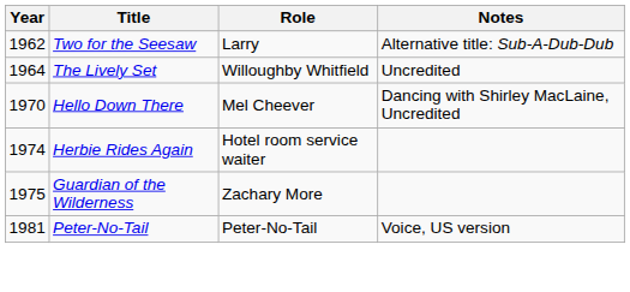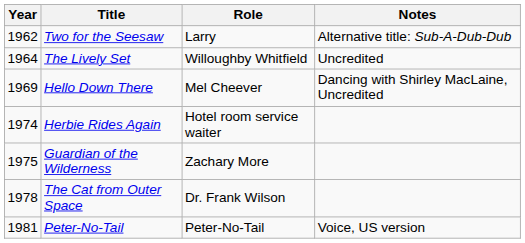 <table class="wikitable sortable">
 <tr>
 <th>Year</th>
 <th>Title</th>
 <th>Role</th>
 <th class="unsortable">Notes</th>
 </tr>
 <tr>
 <td>1962</td>
 <td><em><a href='#'>Two for the Seesaw</a></em></td>
 <td>Larry</td>
 <td>Alternative title: <em>Sub-A-Dub-Dub</em></td>
 </tr>
 <tr>
 <td>1964</td>
 <td><em><a href='#'>The Lively Set</a></em></td>
 <td>Willoughby Whitfield</td>
 <td>Uncredited</td>
 </tr>
 <tr>
-<td>1970</td>
+<td>1969</td>
 <td><em><a href='#'>Hello Down There</a></em></td>
 <td>Mel Cheever</td>
 <td>Dancing with Shirley MacLaine, Uncredited</td>
 </tr>
 <tr>
 <td>1974</td>
 <td><em><a href='#'>Herbie Rides Again</a></em></td>
 <td>Hotel room service waiter</td>
 <td></td>
 </tr>
 <tr>
 <td>1975</td>
 <td><em><a href='#'>Guardian of the Wilderness</a></em></td>
 <td>Zachary More</td>
 <td></td>
 </tr>
 <tr>
+<td>1978</td>
+<td><em><a href='#'>The Cat from Outer Space</a></em></td>
+<td>Dr. Frank Wilson</td>
+<td></td>
+</tr>
+<tr>
 <td>1981</td>
 <td><em><a href='#'>Peter-No-Tail</a></em></td>
 <td>Peter-No-Tail</td>
 <td>Voice, US version</td>
 </tr>
 </table>
